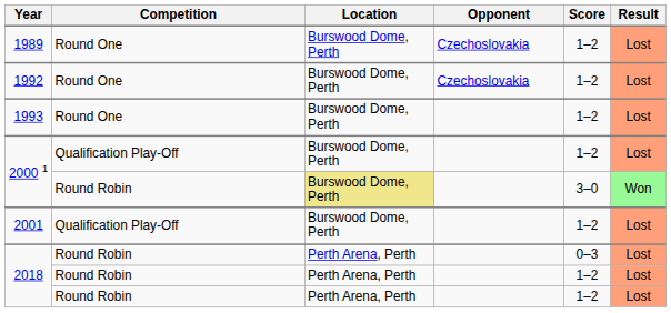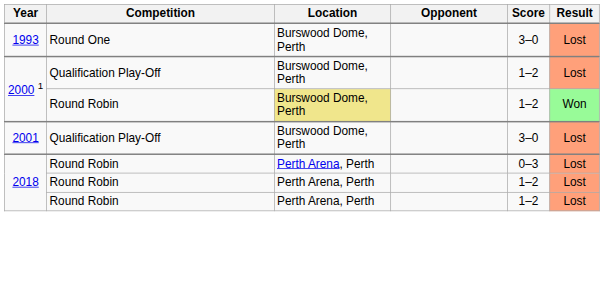 <table class="wikitable">
 <tr>
 <th width="50">Year</th>
 <th width="300">Competition</th>
 <th width="150">Location</th>
 <th width="150">Opponent</th>
 <th width="50">Score</th>
 <th width="60">Result</th>
 </tr>
 <tr style="border-top:2px solid gray;">
-<td align="center" rowspan="1"><a href='#'>1989</a></td>
-<td>Round One</td>
-<td><a href='#'>Burswood Dome</a>, <a href='#'>Perth</a></td>
-<td> <a href='#'>Czechoslovakia</a></td>
-<td align="center">1–2</td>
-<td align="center" bgcolor="#FFA07A">Lost</td>
-</tr>
-<tr style="border-top:2px solid gray;">
-<td align="center" rowspan="1"><a href='#'>1992</a></td>
-<td>Round One</td>
-<td>Burswood Dome, Perth</td>
-<td> <a href='#'>Czechoslovakia</a></td>
-<td align="center">1–2</td>
-<td align="center" bgcolor="#FFA07A">Lost</td>
-</tr>
-<tr style="border-top:2px solid gray;">
 <td align="center" rowspan="1"><a href='#'>1993</a></td>
 <td>Round One</td>
 <td>Burswood Dome, Perth</td>
 <td></td>
-<td align="center">1–2</td>
+<td align="center">3–0</td>
 <td align="center" bgcolor="#FFA07A">Lost</td>
 </tr>
 <tr style="border-top:2px solid gray;">
 <td align="center" rowspan="2"><a href='#'>2000</a> <sup>1</sup></td>
 <td>Qualification Play-Off</td>
 <td>Burswood Dome, Perth</td>
 <td></td>
 <td align="center">1–2</td>
 <td align="center" bgcolor="#FFA07A">Lost</td>
 </tr>
 <tr>
 <td>Round Robin</td>
 <td style="background: khaki;">Burswood Dome, Perth</td>
 <td></td>
-<td align="center">3–0</td>
+<td align="center">1–2</td>
 <td align="center" bgcolor="#98FB98">Won</td>
 </tr>
 <tr style="border-top:2px solid gray;">
 <td align="center" rowspan="1"><a href='#'>2001</a></td>
 <td>Qualification Play-Off</td>
 <td>Burswood Dome, Perth</td>
 <td></td>
-<td align="center">1–2</td>
+<td align="center">3–0</td>
 <td align="center" bgcolor="#FFA07A">Lost</td>
 </tr>
 <tr style="border-top:2px solid gray;">
 <td align="center" rowspan="3"><a href='#'>2018</a></td>
 <td>Round Robin</td>
 <td><a href='#'>Perth Arena</a>, Perth</td>
 <td></td>
 <td align="center">0–3</td>
 <td align="center" bgcolor="#FFA07A">Lost</td>
 </tr>
 <tr>
 <td>Round Robin</td>
 <td>Perth Arena, Perth</td>
 <td></td>
 <td align="center">1–2</td>
 <td align="center" bgcolor="#FFA07A">Lost</td>
 </tr>
 <tr>
 <td>Round Robin</td>
 <td>Perth Arena, Perth</td>
 <td></td>
 <td align="center">1–2</td>
 <td align="center" bgcolor="#FFA07A">Lost</td>
 </tr>
 </table>
